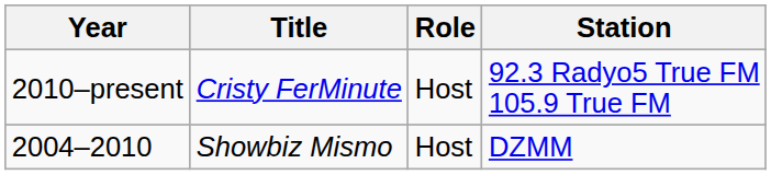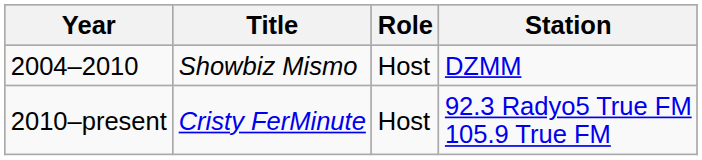 <table class="wikitable" style="font-size: 95%;">
 <tr>
 <th>Year</th>
 <th>Title</th>
 <th>Role</th>
 <th>Station</th>
 </tr>
 <tr>
+<td>2004–2010</td>
+<td><em>Showbiz Mismo</em></td>
+<td>Host</td>
+<td><a href='#'>DZMM</a></td>
+</tr>
+<tr>
 <td>2010–present</td>
 <td><em><a href='#'>Cristy FerMinute</a></em></td>
 <td>Host</td>
 <td><a href='#'>92.3 Radyo5 True FM</a><br><a href='#'>105.9 True FM</a></td>
 </tr>
-<tr>
-<td>2004–2010</td>
-<td><em>Showbiz Mismo</em></td>
-<td>Host</td>
-<td><a href='#'>DZMM</a></td>
-</tr>
 </table>
